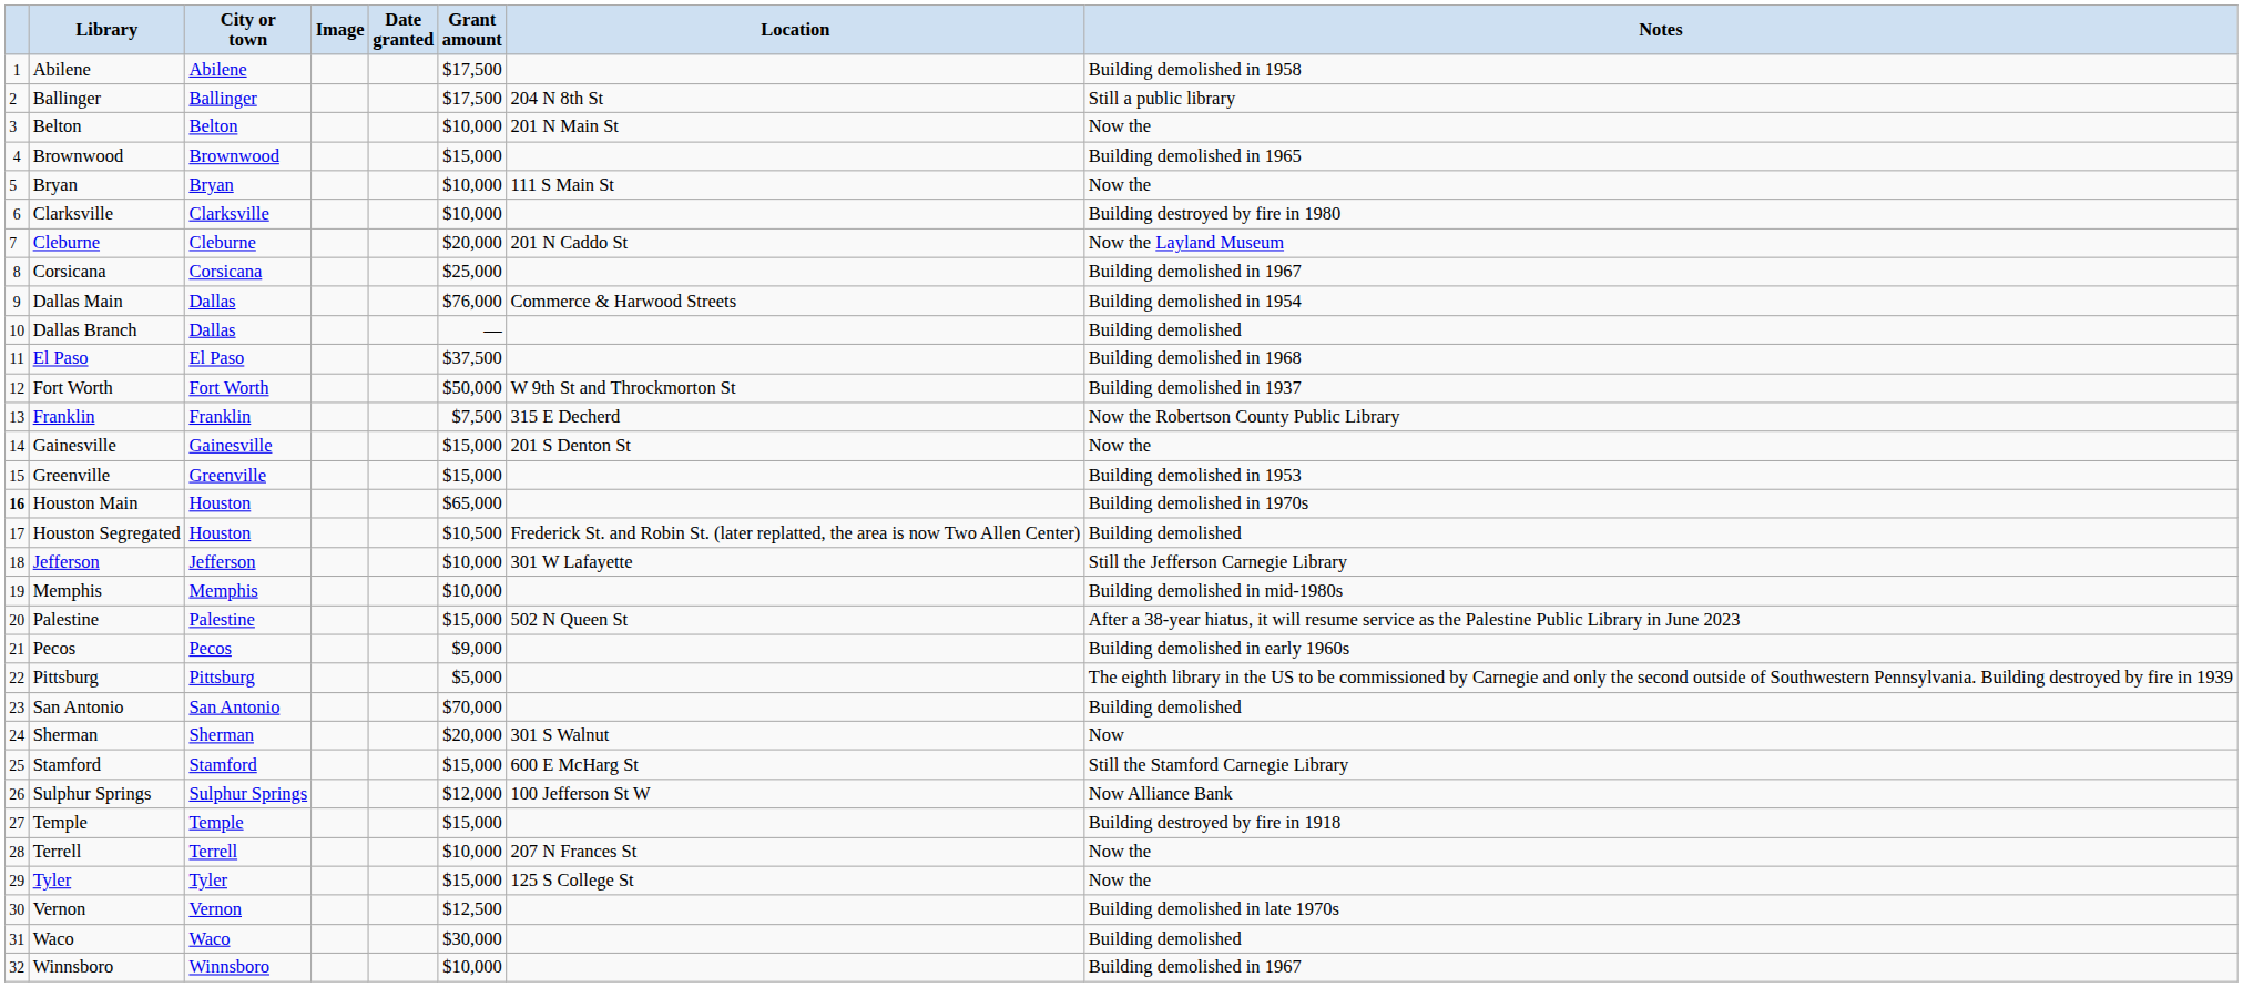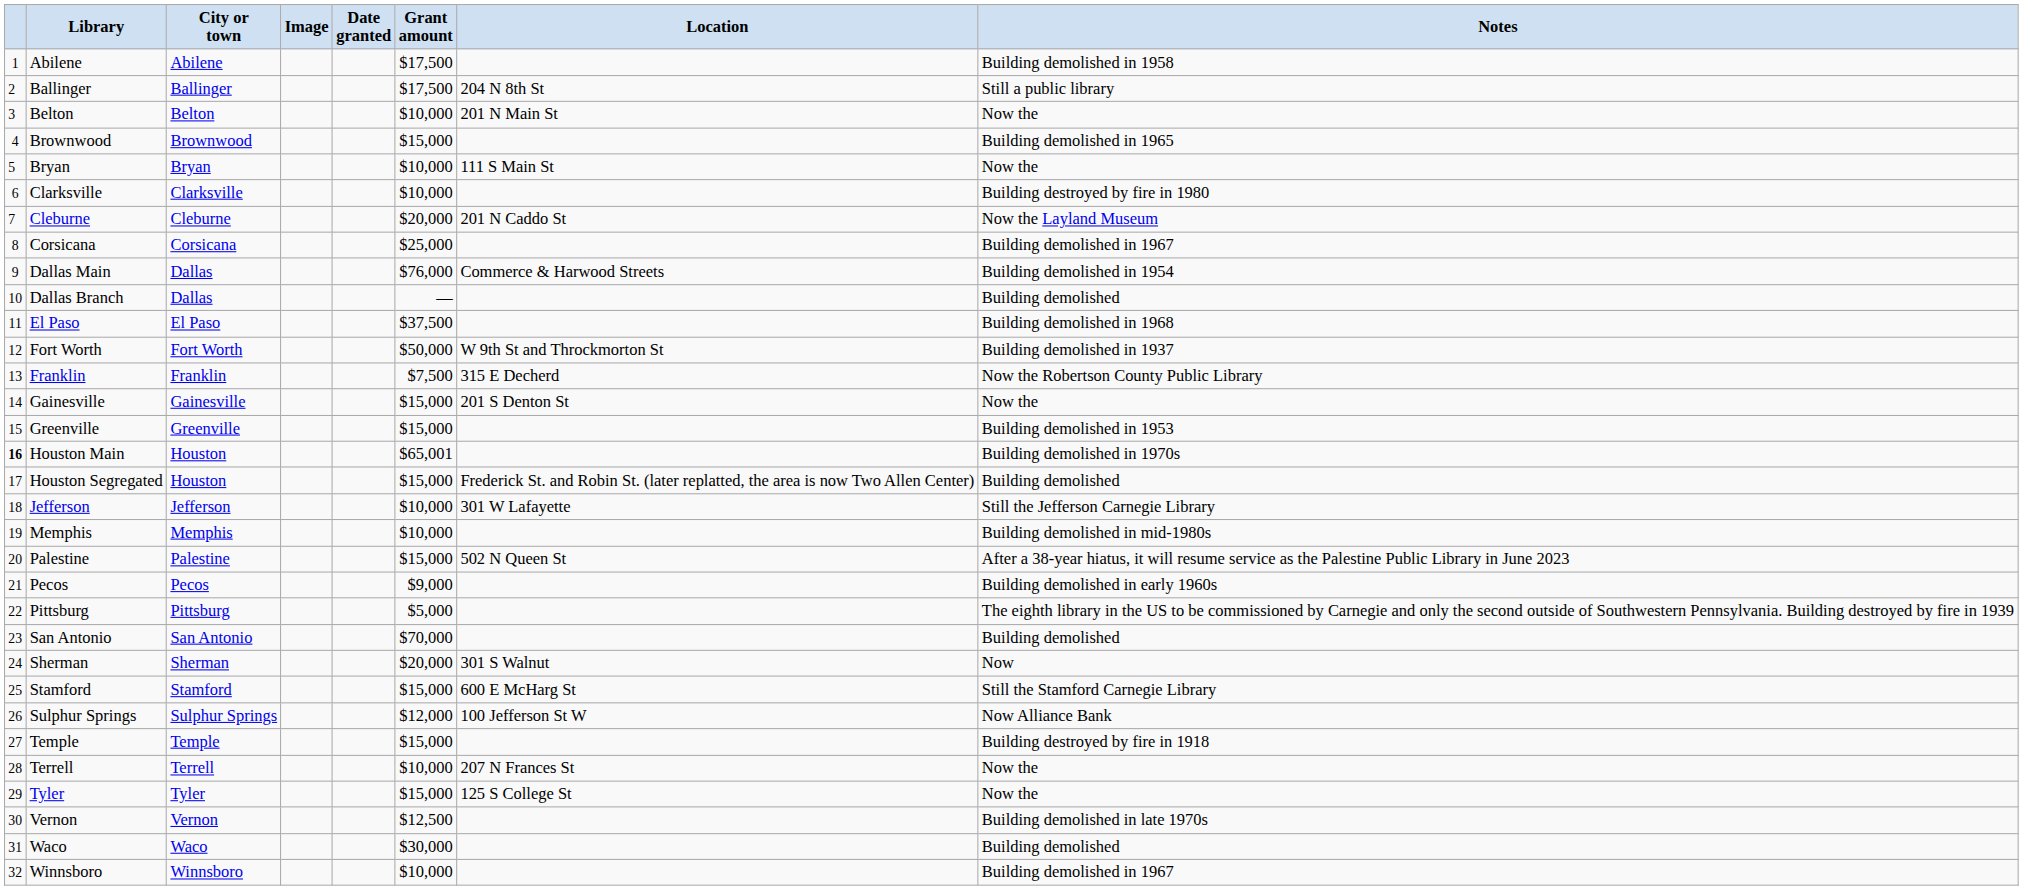 <table class="wikitable sortable" align="center">
 <tr>
 <th style="background-color:#CEE0F2;"></th>
 <th style="background-color:#CEE0F2;">Library</th>
 <th style="background-color:#CEE0F2;">City or<br>town</th>
 <th style="background-color:#CEE0F2;" class="unsortable">Image</th>
 <th style="background-color:#CEE0F2;">Date<br>granted</th>
 <th style="background-color:#CEE0F2;">Grant<br>amount</th>
 <th style="background-color:#CEE0F2;">Location</th>
 <th style="background-color:#CEE0F2;" class="unsortable">Notes</th>
 </tr>
 <tr ->
 <td align=center><small>1</small></td>
 <td>Abilene</td>
 <td><a href='#'>Abilene</a></td>
 <td></td>
 <td></td>
 <td align=right>$17,500</td>
 <td></td>
 <td>Building demolished in 1958</td>
 </tr>
 <tr ->
 <td><small>2</small></td>
 <td>Ballinger</td>
 <td><a href='#'>Ballinger</a></td>
 <td></td>
 <td></td>
 <td align=right>$17,500</td>
 <td>204 N 8th St</td>
 <td>Still a public library</td>
 </tr>
 <tr ->
 <td><small>3</small></td>
 <td>Belton</td>
 <td><a href='#'>Belton</a></td>
 <td></td>
 <td></td>
 <td align=right>$10,000</td>
 <td>201 N Main St</td>
 <td>Now the </td>
 </tr>
 <tr ->
 <td align=center><small>4</small></td>
 <td>Brownwood</td>
 <td><a href='#'>Brownwood</a></td>
 <td></td>
 <td></td>
 <td align=right>$15,000</td>
 <td></td>
 <td>Building demolished in 1965</td>
 </tr>
 <tr ->
 <td><small>5</small></td>
 <td>Bryan</td>
 <td><a href='#'>Bryan</a></td>
 <td></td>
 <td></td>
 <td align=right>$10,000</td>
 <td>111 S Main St</td>
 <td>Now the </td>
 </tr>
 <tr ->
 <td align=center><small>6</small></td>
 <td>Clarksville</td>
 <td><a href='#'>Clarksville</a></td>
 <td></td>
 <td></td>
 <td align=right>$10,000</td>
 <td></td>
 <td>Building destroyed by fire in 1980</td>
 </tr>
 <tr ->
 <td><small>7</small></td>
 <td><a href='#'>Cleburne</a></td>
 <td><a href='#'>Cleburne</a></td>
 <td></td>
 <td></td>
 <td align=right>$20,000</td>
 <td>201 N Caddo St</td>
 <td>Now the <a href='#'>Layland Museum</a></td>
 </tr>
 <tr ->
 <td align=center><small>8</small></td>
 <td>Corsicana</td>
 <td><a href='#'>Corsicana</a></td>
 <td></td>
 <td></td>
 <td align=right>$25,000</td>
 <td></td>
 <td>Building demolished in 1967</td>
 </tr>
 <tr ->
 <td align=center><small>9</small></td>
 <td>Dallas Main</td>
 <td><a href='#'>Dallas</a></td>
 <td></td>
 <td></td>
 <td align=right>$76,000</td>
 <td>Commerce & Harwood Streets</td>
 <td>Building demolished in 1954</td>
 </tr>
 <tr ->
 <td align=center><small>10</small></td>
 <td>Dallas Branch</td>
 <td><a href='#'>Dallas</a></td>
 <td></td>
 <td></td>
 <td align=right>—</td>
 <td></td>
 <td>Building demolished</td>
 </tr>
 <tr ->
 <td align=center><small>11</small></td>
 <td><a href='#'>El Paso</a></td>
 <td><a href='#'>El Paso</a></td>
 <td></td>
 <td></td>
 <td align=right>$37,500</td>
 <td></td>
 <td>Building demolished in 1968</td>
 </tr>
 <tr ->
 <td align=center><small>12</small></td>
 <td>Fort Worth</td>
 <td><a href='#'>Fort Worth</a></td>
 <td></td>
 <td></td>
 <td align=right>$50,000</td>
 <td>W 9th St and Throckmorton St</td>
 <td>Building demolished in 1937</td>
 </tr>
 <tr ->
 <td><small>13</small></td>
 <td><a href='#'>Franklin</a></td>
 <td><a href='#'>Franklin</a></td>
 <td></td>
 <td></td>
 <td align=right>$7,500</td>
 <td>315 E Decherd</td>
 <td>Now the Robertson County Public Library</td>
 </tr>
 <tr ->
 <td align=center><small>14</small></td>
 <td>Gainesville</td>
 <td><a href='#'>Gainesville</a></td>
 <td></td>
 <td></td>
 <td align=right>$15,000</td>
 <td>201 S Denton St</td>
 <td>Now the </td>
 </tr>
 <tr ->
 <td align=center><small>15</small></td>
 <td>Greenville</td>
 <td><a href='#'>Greenville</a></td>
 <td></td>
 <td></td>
 <td align=right>$15,000</td>
 <td></td>
 <td>Building demolished in 1953</td>
 </tr>
 <tr ->
 <td align=center><strong><small>16</small></strong></td>
 <td>Houston Main</td>
 <td><a href='#'>Houston</a></td>
 <td></td>
 <td></td>
-<td align=right>$65,000</td>
+<td align=right>$65,001</td>
 <td></td>
 <td>Building demolished in 1970s</td>
 </tr>
 <tr ->
 <td align=center><small>17</small></td>
 <td>Houston Segregated</td>
 <td><a href='#'>Houston</a></td>
 <td></td>
 <td></td>
-<td align=right>$10,500</td>
+<td align=right>$15,000</td>
 <td>Frederick St. and Robin St. (later replatted, the area is now Two Allen Center)</td>
 <td>Building demolished</td>
 </tr>
 <tr ->
 <td align=center><small>18</small></td>
 <td><a href='#'>Jefferson</a></td>
 <td><a href='#'>Jefferson</a></td>
 <td></td>
 <td></td>
 <td align=right>$10,000</td>
 <td>301 W Lafayette</td>
 <td>Still the Jefferson Carnegie Library</td>
 </tr>
 <tr ->
 <td align=center><small>19</small></td>
 <td>Memphis</td>
 <td><a href='#'>Memphis</a></td>
 <td></td>
 <td></td>
 <td align=right>$10,000</td>
 <td></td>
 <td>Building demolished in mid-1980s</td>
 </tr>
 <tr ->
 <td><small>20</small></td>
 <td>Palestine</td>
 <td><a href='#'>Palestine</a></td>
 <td></td>
 <td></td>
 <td align=right>$15,000</td>
 <td>502 N Queen St</td>
 <td>After a 38-year hiatus, it will resume service as the Palestine Public Library in June 2023</td>
 </tr>
 <tr ->
 <td align=center><small>21</small></td>
 <td>Pecos</td>
 <td><a href='#'>Pecos</a></td>
 <td></td>
 <td></td>
 <td align=right>$9,000</td>
 <td></td>
 <td>Building demolished in early 1960s</td>
 </tr>
 <tr ->
 <td align=center><small>22</small></td>
 <td>Pittsburg</td>
 <td><a href='#'>Pittsburg</a></td>
 <td></td>
 <td></td>
 <td align=right>$5,000</td>
 <td></td>
 <td>The eighth library in the US to be commissioned by Carnegie and only the second outside of Southwestern Pennsylvania. Building destroyed by fire in 1939</td>
 </tr>
 <tr ->
 <td align=center><small>23</small></td>
 <td>San Antonio</td>
 <td><a href='#'>San Antonio</a></td>
 <td></td>
 <td></td>
 <td align=right>$70,000</td>
 <td></td>
 <td>Building demolished</td>
 </tr>
 <tr ->
 <td><small>24</small></td>
 <td>Sherman</td>
 <td><a href='#'>Sherman</a></td>
 <td></td>
 <td></td>
 <td align=right>$20,000</td>
 <td>301 S Walnut</td>
 <td>Now </td>
 </tr>
 <tr ->
 <td align=center><small>25</small></td>
 <td>Stamford</td>
 <td><a href='#'>Stamford</a></td>
 <td></td>
 <td></td>
 <td align=right>$15,000</td>
 <td>600 E McHarg St</td>
 <td>Still the Stamford Carnegie Library</td>
 </tr>
 <tr ->
 <td align=center><small>26</small></td>
 <td>Sulphur Springs</td>
 <td><a href='#'>Sulphur Springs</a></td>
 <td></td>
 <td></td>
 <td align=right>$12,000</td>
 <td>100 Jefferson St W</td>
 <td>Now Alliance Bank</td>
 </tr>
 <tr ->
 <td align=center><small>27</small></td>
 <td>Temple</td>
 <td><a href='#'>Temple</a></td>
 <td></td>
 <td></td>
 <td align=right>$15,000</td>
 <td></td>
 <td>Building destroyed by fire in 1918</td>
 </tr>
 <tr ->
 <td><small>28</small></td>
 <td>Terrell</td>
 <td><a href='#'>Terrell</a></td>
 <td></td>
 <td></td>
 <td align=right>$10,000</td>
 <td>207 N Frances St</td>
 <td>Now the </td>
 </tr>
 <tr ->
 <td><small>29</small></td>
 <td><a href='#'>Tyler</a></td>
 <td><a href='#'>Tyler</a></td>
 <td></td>
 <td></td>
 <td align=right>$15,000</td>
 <td>125 S College St</td>
 <td>Now the </td>
 </tr>
 <tr ->
 <td align=center><small>30</small></td>
 <td>Vernon</td>
 <td><a href='#'>Vernon</a></td>
 <td></td>
 <td></td>
 <td align=right>$12,500</td>
 <td></td>
 <td>Building demolished in late 1970s</td>
 </tr>
 <tr ->
 <td align=center><small>31</small></td>
 <td>Waco</td>
 <td><a href='#'>Waco</a></td>
 <td></td>
 <td></td>
 <td align=right>$30,000</td>
 <td></td>
 <td>Building demolished</td>
 </tr>
 <tr ->
 <td align=center><small>32</small></td>
 <td>Winnsboro</td>
 <td><a href='#'>Winnsboro</a></td>
 <td></td>
 <td></td>
 <td align=right>$10,000</td>
 <td></td>
 <td>Building demolished in 1967</td>
 </tr>
 </table>
